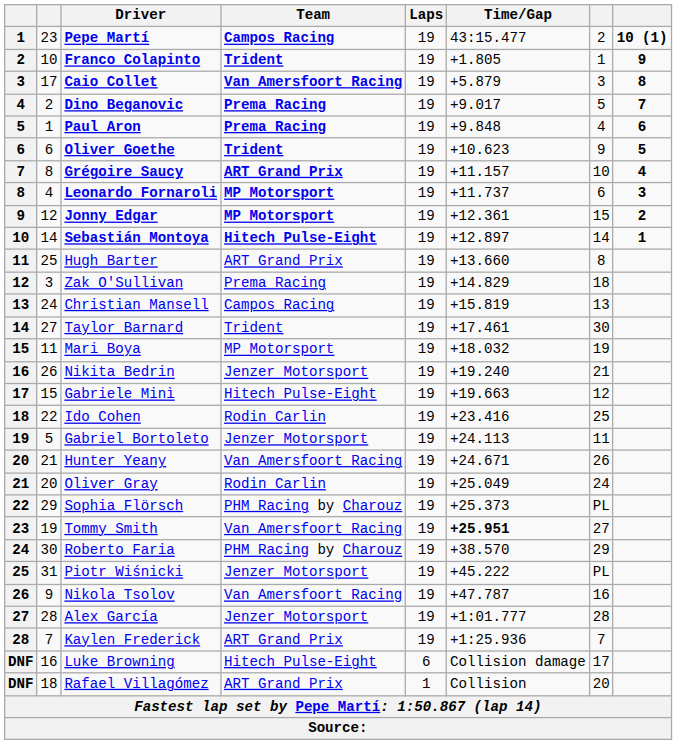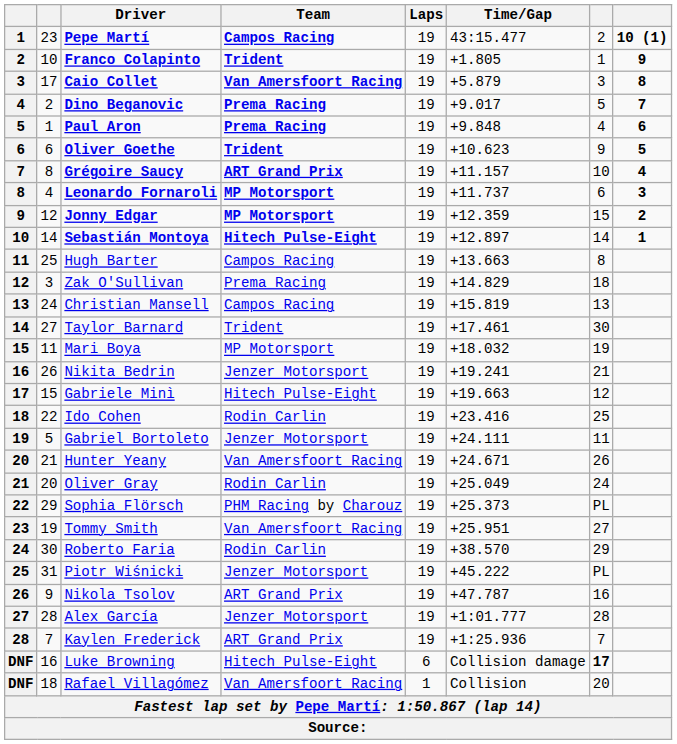 <table class="wikitable" style="font-size:85%">
 <tr>
 <th></th>
 <th></th>
 <th>Driver</th>
 <th>Team</th>
 <th>Laps</th>
 <th>Time/Gap</th>
 <th></th>
 <th></th>
 </tr>
 <tr>
 <th>1</th>
 <td align="center">23</td>
 <td> <strong><a href='#'>Pepe Martí</a></strong></td>
 <td><strong><a href='#'>Campos Racing</a></strong></td>
 <td align="center">19</td>
 <td>43:15.477</td>
 <td align="center">2</td>
 <td align="center"><strong>10 (1)</strong></td>
 </tr>
 <tr>
 <th>2</th>
 <td align="center">10</td>
 <td> <strong><a href='#'>Franco Colapinto</a></strong></td>
 <td><strong><a href='#'>Trident</a></strong></td>
 <td align="center">19</td>
 <td>+1.805</td>
 <td align="center">1</td>
 <td align="center"><strong>9</strong></td>
 </tr>
 <tr>
 <th>3</th>
 <td align="center">17</td>
 <td><strong> <a href='#'>Caio Collet</a></strong></td>
 <td><strong><a href='#'>Van Amersfoort Racing</a></strong></td>
 <td align="center">19</td>
 <td>+5.879</td>
 <td align="center">3</td>
 <td align="center"><strong>8</strong></td>
 </tr>
 <tr>
 <th>4</th>
 <td align="center">2</td>
 <td> <strong><a href='#'>Dino Beganovic</a></strong></td>
 <td><strong><a href='#'>Prema Racing</a></strong></td>
 <td align="center">19</td>
 <td>+9.017</td>
 <td align="center">5</td>
 <td align="center"><strong>7 </strong></td>
 </tr>
 <tr>
 <th>5</th>
 <td align="center">1</td>
 <td> <strong><a href='#'>Paul Aron</a></strong></td>
 <td><strong><a href='#'>Prema Racing</a></strong></td>
 <td align="center">19</td>
 <td>+9.848</td>
 <td align="center">4</td>
 <td align="center"><strong>6</strong></td>
 </tr>
 <tr>
 <th>6</th>
 <td align="center">6</td>
 <td> <strong><a href='#'>Oliver Goethe</a></strong></td>
 <td><strong><a href='#'>Trident</a></strong></td>
 <td align="center">19</td>
 <td>+10.623</td>
 <td align="center">9</td>
 <td align="center"><strong>5</strong></td>
 </tr>
 <tr>
 <th>7</th>
 <td align="center">8</td>
 <td> <strong><a href='#'>Grégoire Saucy</a></strong></td>
 <td><strong><a href='#'>ART Grand Prix</a></strong></td>
 <td align="center">19</td>
 <td>+11.157</td>
 <td align="center">10</td>
 <td align="center"><strong>4</strong></td>
 </tr>
 <tr>
 <th>8</th>
 <td align="center">4</td>
 <td> <strong><a href='#'>Leonardo Fornaroli</a></strong></td>
 <td><strong><a href='#'>MP Motorsport</a></strong></td>
 <td align="center">19</td>
 <td>+11.737</td>
 <td align="center">6</td>
 <td align="center"><strong>3</strong></td>
 </tr>
 <tr>
 <th>9</th>
 <td align="center">12</td>
 <td> <strong><a href='#'>Jonny Edgar</a></strong></td>
 <td><strong><a href='#'>MP Motorsport</a></strong></td>
 <td align="center">19</td>
-<td>+12.361</td>
+<td>+12.359</td>
 <td align="center">15</td>
 <td align="center"><strong>2</strong></td>
 </tr>
 <tr>
 <th>10</th>
 <td align="center">14</td>
 <td> <strong><a href='#'>Sebastián Montoya</a></strong></td>
 <td><strong><a href='#'>Hitech Pulse-Eight</a></strong></td>
 <td align="center">19</td>
 <td>+12.897</td>
 <td align="center">14</td>
 <td align="center"><strong>1</strong></td>
 </tr>
 <tr>
 <th>11</th>
 <td align="center">25</td>
 <td> <a href='#'>Hugh Barter</a></td>
-<td><a href='#'>ART Grand Prix</a></td>
+<td><a href='#'>Campos Racing</a></td>
 <td align="center">19</td>
-<td>+13.660</td>
+<td>+13.663</td>
 <td align="center">8</td>
 <td align="center"></td>
 </tr>
 <tr>
 <th>12</th>
 <td align="center">3</td>
 <td> <a href='#'>Zak O'Sullivan</a></td>
 <td><a href='#'>Prema Racing</a></td>
 <td align="center">19</td>
 <td>+14.829</td>
 <td align="center">18</td>
 <td></td>
 </tr>
 <tr>
 <th>13</th>
 <td align="center">24</td>
 <td> <a href='#'>Christian Mansell</a></td>
 <td><a href='#'>Campos Racing</a></td>
 <td align="center">19</td>
 <td>+15.819</td>
 <td align="center">13</td>
 <td></td>
 </tr>
 <tr>
 <th>14</th>
 <td align="center">27</td>
 <td> <a href='#'>Taylor Barnard</a></td>
 <td><a href='#'>Trident</a></td>
 <td align="center">19</td>
 <td>+17.461</td>
 <td align="center">30</td>
 <td></td>
 </tr>
 <tr>
 <th>15</th>
 <td align="center">11</td>
 <td> <a href='#'>Mari Boya</a></td>
 <td><a href='#'>MP Motorsport</a></td>
 <td align="center">19</td>
 <td>+18.032</td>
 <td align="center">19</td>
 <td></td>
 </tr>
 <tr>
 <th>16</th>
 <td align="center">26</td>
 <td> <a href='#'>Nikita Bedrin</a></td>
 <td><a href='#'>Jenzer Motorsport</a></td>
 <td align="center">19</td>
-<td>+19.240</td>
+<td>+19.241</td>
 <td align="center">21</td>
 <td></td>
 </tr>
 <tr>
 <th>17</th>
 <td align="center">15</td>
 <td> <a href='#'>Gabriele Minì</a></td>
 <td><a href='#'>Hitech Pulse-Eight</a></td>
 <td align="center">19</td>
 <td>+19.663</td>
 <td align="center">12</td>
 <td></td>
 </tr>
 <tr>
 <th>18</th>
 <td align="center">22</td>
 <td> <a href='#'>Ido Cohen</a></td>
 <td><a href='#'>Rodin Carlin</a></td>
 <td align="center">19</td>
 <td>+23.416</td>
 <td align="center">25</td>
 <td align="center"></td>
 </tr>
 <tr>
 <th>19</th>
 <td align="center">5</td>
 <td> <a href='#'>Gabriel Bortoleto</a></td>
 <td><a href='#'>Jenzer Motorsport</a></td>
 <td align="center">19</td>
-<td>+24.113</td>
+<td>+24.111</td>
 <td align="center">11</td>
 <td></td>
 </tr>
 <tr>
 <th>20</th>
 <td align="center">21</td>
 <td> <a href='#'>Hunter Yeany</a></td>
 <td><a href='#'>Van Amersfoort Racing</a></td>
 <td align="center">19</td>
 <td>+24.671</td>
 <td align="center">26</td>
 <td></td>
 </tr>
 <tr>
 <th>21</th>
 <td align="center">20</td>
 <td> <a href='#'>Oliver Gray</a></td>
 <td><a href='#'>Rodin Carlin</a></td>
 <td align="center">19</td>
 <td>+25.049</td>
 <td align="center">24</td>
 <td align="center"></td>
 </tr>
 <tr>
 <th>22</th>
 <td align="center">29</td>
 <td> <a href='#'>Sophia Flörsch</a></td>
 <td><a href='#'>PHM Racing</a> by <a href='#'>Charouz</a></td>
 <td align="center">19</td>
 <td>+25.373</td>
 <td align="center">PL</td>
 <td></td>
 </tr>
 <tr>
 <th>23</th>
 <td align="center">19</td>
 <td> <a href='#'>Tommy Smith</a></td>
 <td><a href='#'>Van Amersfoort Racing</a></td>
 <td align="center">19</td>
-<td><strong>+25.951</strong></td>
+<td>+25.951</td>
 <td align="center">27</td>
 <td align="center"></td>
 </tr>
 <tr>
 <th>24</th>
 <td align="center">30</td>
 <td> <a href='#'>Roberto Faria</a></td>
-<td><a href='#'>PHM Racing</a> by <a href='#'>Charouz</a></td>
+<td><a href='#'>Rodin Carlin</a></td>
 <td align="center">19</td>
 <td>+38.570</td>
 <td align="center">29</td>
 <td></td>
 </tr>
 <tr>
 <th>25</th>
 <td align="center">31</td>
 <td> <a href='#'>Piotr Wiśnicki</a></td>
 <td><a href='#'>Jenzer Motorsport</a></td>
 <td align="center">19</td>
 <td>+45.222</td>
 <td align="center">PL</td>
 <td align="center"></td>
 </tr>
 <tr>
 <th>26</th>
 <td align="center">9</td>
 <td> <a href='#'>Nikola Tsolov</a></td>
-<td><a href='#'>Van Amersfoort Racing</a></td>
+<td><a href='#'>ART Grand Prix</a></td>
 <td align="center">19</td>
 <td>+47.787</td>
 <td align="center">16</td>
 <td align="center"></td>
 </tr>
 <tr>
 <th>27</th>
 <td align="center">28</td>
 <td> <a href='#'>Alex García</a></td>
 <td><a href='#'>Jenzer Motorsport</a></td>
 <td align="center">19</td>
 <td>+1:01.777</td>
 <td align="center">28</td>
 <td></td>
 </tr>
 <tr>
 <th>28</th>
 <td align="center">7</td>
 <td> <a href='#'>Kaylen Frederick</a></td>
 <td><a href='#'>ART Grand Prix</a></td>
 <td align="center">19</td>
 <td>+1:25.936</td>
 <td align="center">7</td>
 <td></td>
 </tr>
 <tr>
 <th>DNF</th>
 <td align="center">16</td>
 <td> <a href='#'>Luke Browning</a></td>
 <td><a href='#'>Hitech Pulse-Eight</a></td>
 <td align="center">6</td>
 <td>Collision damage</td>
-<td align="center">17</td>
+<td align="center"><strong>17</strong></td>
 <td></td>
 </tr>
 <tr>
 <th>DNF</th>
 <td align="center">18</td>
 <td> <a href='#'>Rafael Villagómez</a></td>
-<td><a href='#'>ART Grand Prix</a></td>
+<td><a href='#'>Van Amersfoort Racing</a></td>
 <td align="center">1</td>
 <td>Collision</td>
 <td align="center">20</td>
 <td></td>
 </tr>
 <tr>
 <th colspan="8"><em>Fastest lap set by</em> <strong> <a href='#'>Pepe Martí</a><strong><em>: 1:50.867 (lap 14)<em></th>
 </tr>
 <tr>
 <th colspan="8">Source:</th>
 </tr>
 </table>
